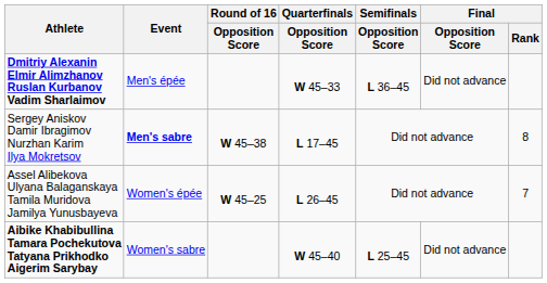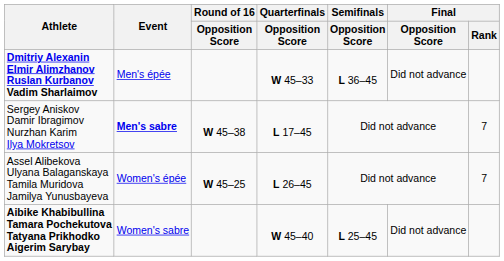 <table class=wikitable style=font-size:90%;text-align:center>
 <tr>
 <th rowspan="2">Athlete</th>
 <th rowspan="2">Event</th>
 <th>Round of 16</th>
 <th>Quarterfinals</th>
 <th>Semifinals</th>
 <th colspan="2">Final</th>
 </tr>
 <tr>
 <th>Opposition<br>Score</th>
 <th>Opposition<br>Score</th>
 <th>Opposition<br>Score</th>
 <th>Opposition<br>Score</th>
 <th>Rank</th>
 </tr>
 <tr>
 <td align=left><strong><a href='#'>Dmitriy Alexanin</a><br><a href='#'>Elmir Alimzhanov</a><br><a href='#'>Ruslan Kurbanov</a><br>Vadim Sharlaimov</strong></td>
 <td align=left><a href='#'>Men's épée</a></td>
 <td></td>
 <td><br><strong>W</strong> 45–33</td>
 <td><br><strong>L</strong> 36–45</td>
 <td>Did not advance</td>
 <td></td>
 </tr>
 <tr>
 <td align=left>Sergey Aniskov<br>Damir Ibragimov<br>Nurzhan Karim<br><a href='#'>Ilya Mokretsov</a></td>
 <td align=left><strong><a href='#'>Men's sabre</a></strong></td>
 <td><br><strong>W</strong> 45–38</td>
 <td><br><strong>L</strong> 17–45</td>
 <td colspan=2>Did not advance</td>
-<td>8</td>
+<td>7</td>
 </tr>
 <tr>
 <td align=left>Assel Alibekova<br>Ulyana Balaganskaya<br>Tamila Muridova<br>Jamilya Yunusbayeva</td>
 <td align=left><a href='#'>Women's épée</a></td>
 <td><br><strong>W</strong> 45–25</td>
 <td><br><strong>L</strong> 26–45</td>
 <td colspan=2>Did not advance</td>
 <td>7</td>
 </tr>
 <tr>
 <td align=left><strong>Aibike Khabibullina<br>Tamara Pochekutova<br>Tatyana Prikhodko<br>Aigerim Sarybay</strong></td>
 <td align=left><a href='#'>Women's sabre</a></td>
 <td></td>
 <td><br><strong>W</strong> 45–40</td>
 <td><br><strong>L</strong> 25–45</td>
 <td>Did not advance</td>
 <td></td>
 </tr>
 </table>
